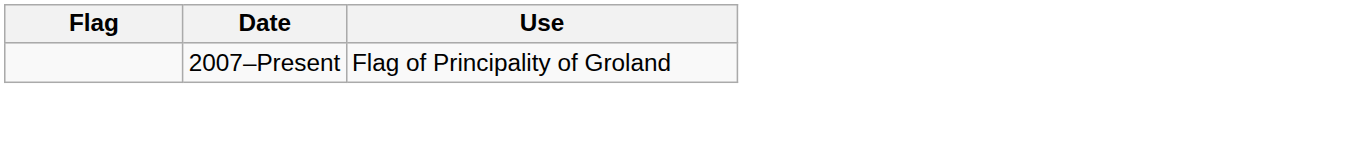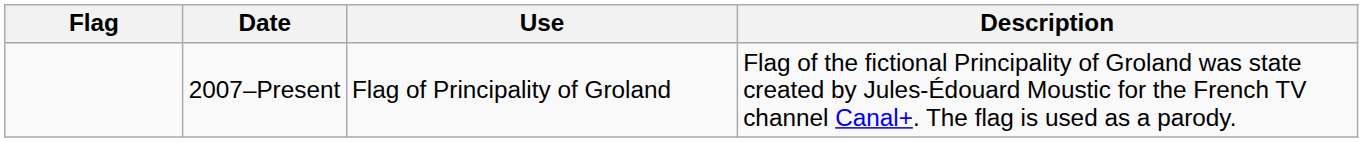 <table class="wikitable" style="background:#f9f9f9">
 <tr>
 <th width="110">Flag</th>
 <th width="100">Date</th>
 <th width="250">Use</th>
+<th width="400">Description</th>
 </tr>
 <tr>
 <td></td>
 <td>2007–Present</td>
 <td>Flag of Principality of Groland</td>
+<td>Flag of the fictional Principality of Groland was state created by Jules-Édouard Moustic for the French TV channel <a href='#'>Canal+</a>. The flag is used as a parody.</td>
 </tr>
 </table>
